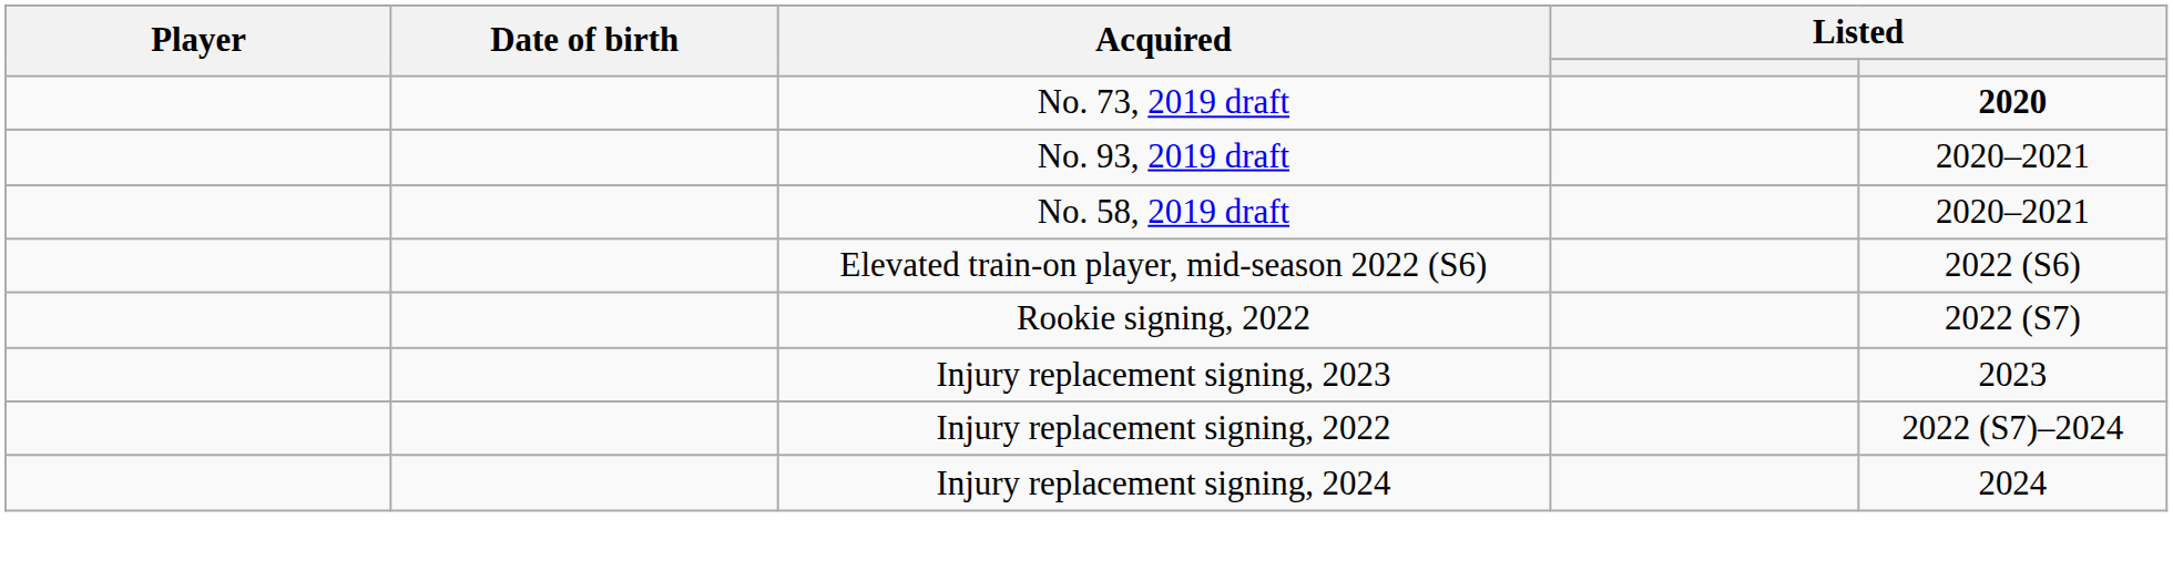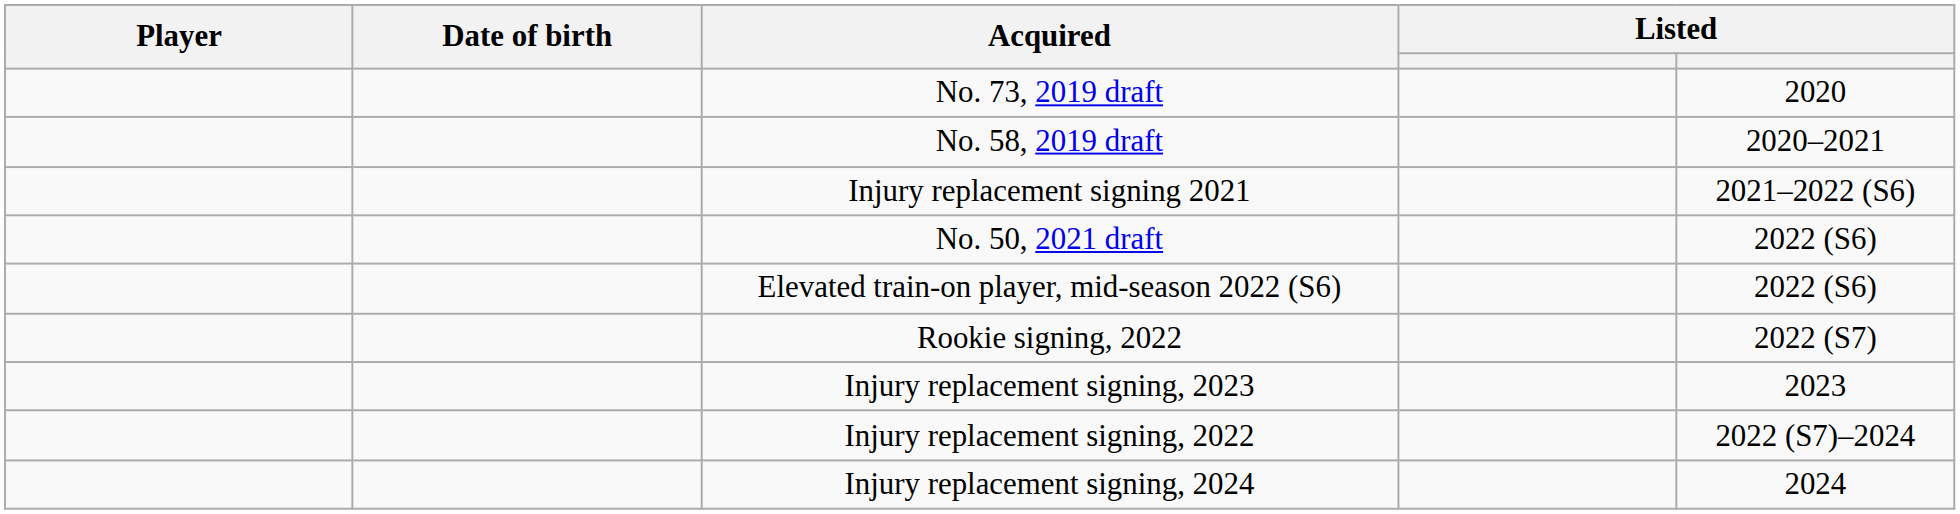 <table class="wikitable sortable" style="text-align:center; width:80%;">
 <tr>
 <th rowspan="2" style="width:10%">Player</th>
 <th rowspan="2" style="width:10%">Date of birth</th>
 <th rowspan="2" style="width:20%">Acquired</th>
 <th colspan="2" style="width:10%">Listed</th>
 </tr>
 <tr>
 <th width=8%></th>
 <th width=8%></th>
 </tr>
 <tr>
 <td align=left></td>
 <td></td>
 <td>No. 73, <a href='#'>2019 draft</a></td>
 <td></td>
-<td><strong>2020</strong></td>
-</tr>
-<tr>
-<td align=left></td>
-<td></td>
-<td>No. 93, <a href='#'>2019 draft</a></td>
-<td></td>
-<td>2020–2021</td>
+<td>2020</td>
 </tr>
 <tr>
 <td align=left></td>
 <td></td>
 <td>No. 58, <a href='#'>2019 draft</a></td>
 <td></td>
 <td>2020–2021</td>
+</tr>
+<tr>
+<td align=left></td>
+<td></td>
+<td>Injury replacement signing 2021</td>
+<td></td>
+<td>2021–2022 (S6)</td>
+</tr>
+<tr>
+<td align=left></td>
+<td></td>
+<td>No. 50, <a href='#'>2021 draft</a></td>
+<td></td>
+<td>2022 (S6)</td>
 </tr>
 <tr>
 <td align=left></td>
 <td></td>
 <td>Elevated train-on player, mid-season 2022 (S6)</td>
 <td></td>
 <td>2022 (S6)</td>
 </tr>
 <tr>
 <td align=left></td>
 <td></td>
 <td>Rookie signing, 2022</td>
 <td></td>
 <td>2022 (S7)</td>
 </tr>
 <tr>
 <td align=left></td>
 <td></td>
 <td>Injury replacement signing, 2023</td>
 <td></td>
 <td>2023</td>
 </tr>
 <tr>
 <td align=left></td>
 <td></td>
 <td>Injury replacement signing, 2022</td>
 <td></td>
 <td>2022 (S7)–2024</td>
 </tr>
 <tr>
 <td align=left></td>
 <td></td>
 <td>Injury replacement signing, 2024</td>
 <td></td>
 <td>2024</td>
 </tr>
 </table>
